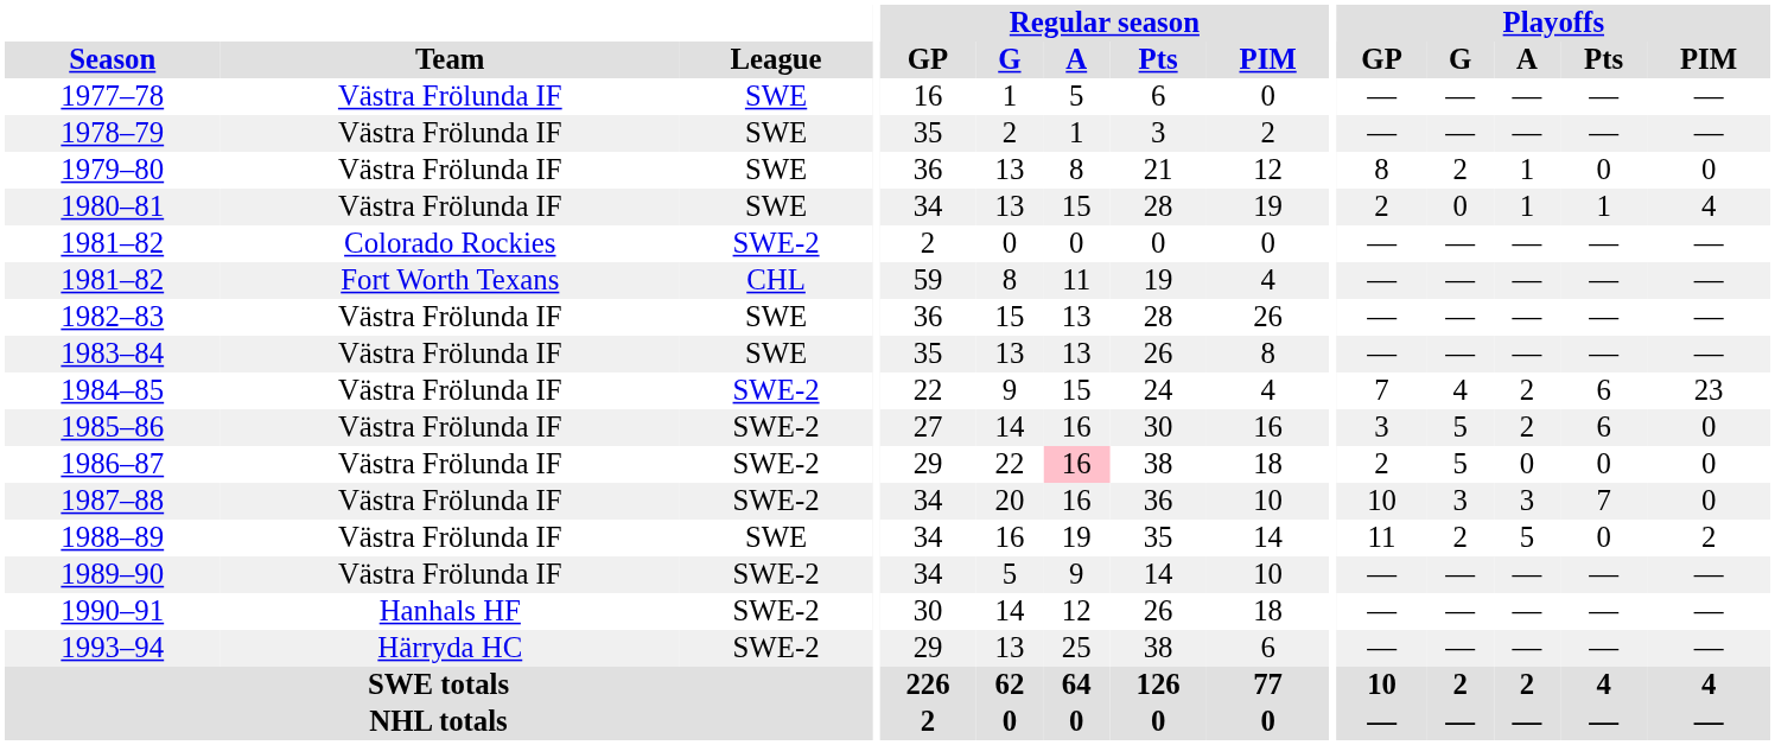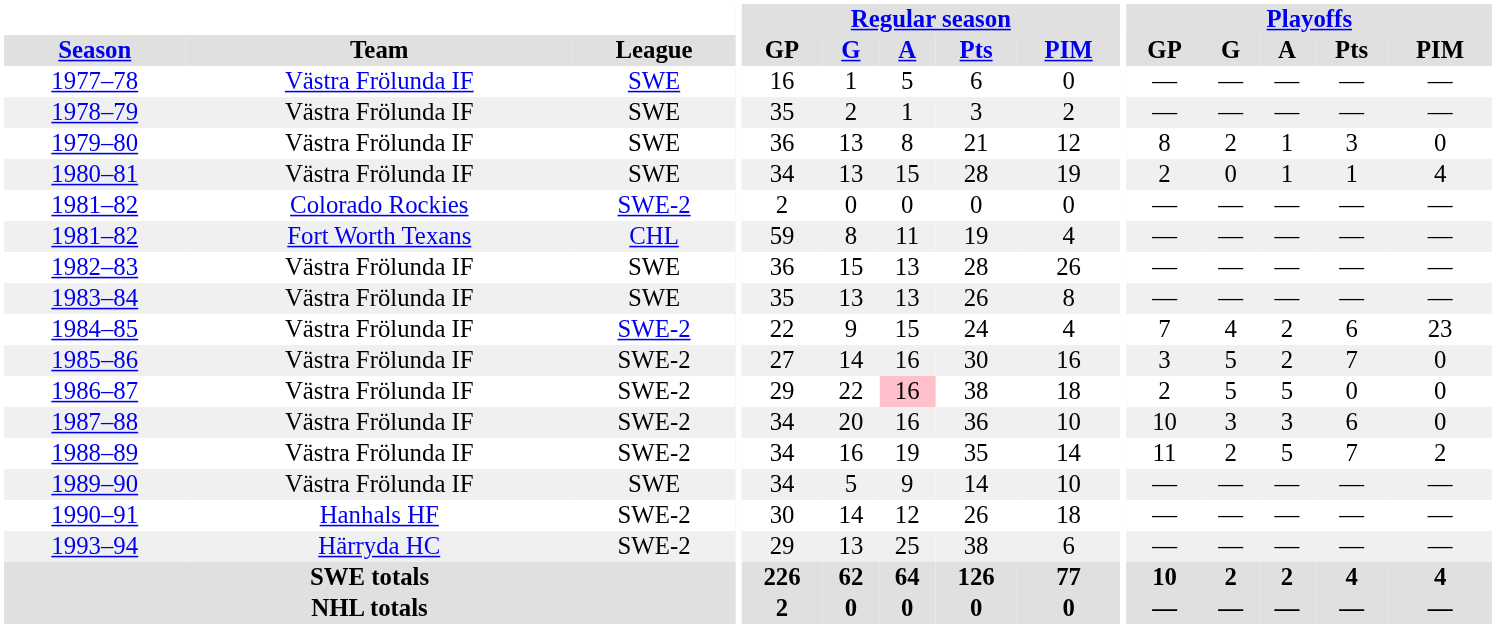 <table border="0" cellpadding="1" cellspacing="0" style="text-align:center; width:60em">
 <tr bgcolor="#e0e0e0">
 <th colspan="3" bgcolor="#ffffff"></th>
 <th rowspan="100" bgcolor="#ffffff"></th>
 <th colspan="5"><a href='#'>Regular season</a></th>
 <th rowspan="100" bgcolor="#ffffff"></th>
 <th colspan="5"><a href='#'>Playoffs</a></th>
 </tr>
 <tr bgcolor="#e0e0e0">
 <th><a href='#'>Season</a></th>
 <th>Team</th>
 <th>League</th>
 <th>GP</th>
 <th><a href='#'>G</a></th>
 <th><a href='#'>A</a></th>
 <th><a href='#'>Pts</a></th>
 <th><a href='#'>PIM</a></th>
 <th>GP</th>
 <th>G</th>
 <th>A</th>
 <th>Pts</th>
 <th>PIM</th>
 </tr>
 <tr>
 <td><a href='#'>1977–78</a></td>
 <td><a href='#'>Västra Frölunda IF</a></td>
 <td><a href='#'>SWE</a></td>
 <td>16</td>
 <td>1</td>
 <td>5</td>
 <td>6</td>
 <td>0</td>
 <td>—</td>
 <td>—</td>
 <td>—</td>
 <td>—</td>
 <td>—</td>
 </tr>
 <tr bgcolor="#f0f0f0">
 <td><a href='#'>1978–79</a></td>
 <td>Västra Frölunda IF</td>
 <td>SWE</td>
 <td>35</td>
 <td>2</td>
 <td>1</td>
 <td>3</td>
 <td>2</td>
 <td>—</td>
 <td>—</td>
 <td>—</td>
 <td>—</td>
 <td>—</td>
 </tr>
 <tr>
 <td><a href='#'>1979–80</a></td>
 <td>Västra Frölunda IF</td>
 <td>SWE</td>
 <td>36</td>
 <td>13</td>
 <td>8</td>
 <td>21</td>
 <td>12</td>
 <td>8</td>
 <td>2</td>
 <td>1</td>
-<td>0</td>
+<td>3</td>
 <td>0</td>
 </tr>
 <tr bgcolor="#f0f0f0">
 <td><a href='#'>1980–81</a></td>
 <td>Västra Frölunda IF</td>
 <td>SWE</td>
 <td>34</td>
 <td>13</td>
 <td>15</td>
 <td>28</td>
 <td>19</td>
 <td>2</td>
 <td>0</td>
 <td>1</td>
 <td>1</td>
 <td>4</td>
 </tr>
 <tr>
 <td><a href='#'>1981–82</a></td>
 <td><a href='#'>Colorado Rockies</a></td>
 <td><a href='#'>SWE-2</a></td>
 <td>2</td>
 <td>0</td>
 <td>0</td>
 <td>0</td>
 <td>0</td>
 <td>—</td>
 <td>—</td>
 <td>—</td>
 <td>—</td>
 <td>—</td>
 </tr>
 <tr bgcolor="#f0f0f0">
 <td><a href='#'>1981–82</a></td>
 <td><a href='#'>Fort Worth Texans</a></td>
 <td><a href='#'>CHL</a></td>
 <td>59</td>
 <td>8</td>
 <td>11</td>
 <td>19</td>
 <td>4</td>
 <td>—</td>
 <td>—</td>
 <td>—</td>
 <td>—</td>
 <td>—</td>
 </tr>
 <tr>
 <td><a href='#'>1982–83</a></td>
 <td>Västra Frölunda IF</td>
 <td>SWE</td>
 <td>36</td>
 <td>15</td>
 <td>13</td>
 <td>28</td>
 <td>26</td>
 <td>—</td>
 <td>—</td>
 <td>—</td>
 <td>—</td>
 <td>—</td>
 </tr>
 <tr bgcolor="#f0f0f0">
 <td><a href='#'>1983–84</a></td>
 <td>Västra Frölunda IF</td>
 <td>SWE</td>
 <td>35</td>
 <td>13</td>
 <td>13</td>
 <td>26</td>
 <td>8</td>
 <td>—</td>
 <td>—</td>
 <td>—</td>
 <td>—</td>
 <td>—</td>
 </tr>
 <tr>
 <td><a href='#'>1984–85</a></td>
 <td>Västra Frölunda IF</td>
 <td><a href='#'>SWE-2</a></td>
 <td>22</td>
 <td>9</td>
 <td>15</td>
 <td>24</td>
 <td>4</td>
 <td>7</td>
 <td>4</td>
 <td>2</td>
 <td>6</td>
 <td>23</td>
 </tr>
 <tr bgcolor="#f0f0f0">
 <td><a href='#'>1985–86</a></td>
 <td>Västra Frölunda IF</td>
 <td>SWE-2</td>
 <td>27</td>
 <td>14</td>
 <td>16</td>
 <td>30</td>
 <td>16</td>
 <td>3</td>
 <td>5</td>
 <td>2</td>
-<td>6</td>
+<td>7</td>
 <td>0</td>
 </tr>
 <tr>
 <td><a href='#'>1986–87</a></td>
 <td>Västra Frölunda IF</td>
 <td>SWE-2</td>
 <td>29</td>
 <td>22</td>
 <td style="background: pink;">16</td>
 <td>38</td>
 <td>18</td>
 <td>2</td>
 <td>5</td>
-<td>0</td>
+<td>5</td>
 <td>0</td>
 <td>0</td>
 </tr>
 <tr bgcolor="#f0f0f0">
 <td><a href='#'>1987–88</a></td>
 <td>Västra Frölunda IF</td>
 <td>SWE-2</td>
 <td>34</td>
 <td>20</td>
 <td>16</td>
 <td>36</td>
 <td>10</td>
 <td>10</td>
 <td>3</td>
 <td>3</td>
-<td>7</td>
+<td>6</td>
 <td>0</td>
 </tr>
 <tr>
 <td><a href='#'>1988–89</a></td>
 <td>Västra Frölunda IF</td>
-<td>SWE</td>
+<td>SWE-2</td>
 <td>34</td>
 <td>16</td>
 <td>19</td>
 <td>35</td>
 <td>14</td>
 <td>11</td>
 <td>2</td>
 <td>5</td>
-<td>0</td>
+<td>7</td>
 <td>2</td>
 </tr>
 <tr bgcolor="#f0f0f0">
 <td><a href='#'>1989–90</a></td>
 <td>Västra Frölunda IF</td>
-<td>SWE-2</td>
+<td>SWE</td>
 <td>34</td>
 <td>5</td>
 <td>9</td>
 <td>14</td>
 <td>10</td>
 <td>—</td>
 <td>—</td>
 <td>—</td>
 <td>—</td>
 <td>—</td>
 </tr>
 <tr>
 <td><a href='#'>1990–91</a></td>
 <td><a href='#'>Hanhals HF</a></td>
 <td>SWE-2</td>
 <td>30</td>
 <td>14</td>
 <td>12</td>
 <td>26</td>
 <td>18</td>
 <td>—</td>
 <td>—</td>
 <td>—</td>
 <td>—</td>
 <td>—</td>
 </tr>
 <tr bgcolor="#f0f0f0">
 <td><a href='#'>1993–94</a></td>
 <td><a href='#'>Härryda HC</a></td>
 <td>SWE-2</td>
 <td>29</td>
 <td>13</td>
 <td>25</td>
 <td>38</td>
 <td>6</td>
 <td>—</td>
 <td>—</td>
 <td>—</td>
 <td>—</td>
 <td>—</td>
 </tr>
 <tr bgcolor="#e0e0e0">
 <th colspan="3">SWE totals</th>
 <th>226</th>
 <th>62</th>
 <th>64</th>
 <th>126</th>
 <th>77</th>
 <th>10</th>
 <th>2</th>
 <th>2</th>
 <th>4</th>
 <th>4</th>
 </tr>
 <tr bgcolor="#e0e0e0">
 <th colspan="3">NHL totals</th>
 <th>2</th>
 <th>0</th>
 <th>0</th>
 <th>0</th>
 <th>0</th>
 <th>—</th>
 <th>—</th>
 <th>—</th>
 <th>—</th>
 <th>—</th>
 </tr>
 </table>
